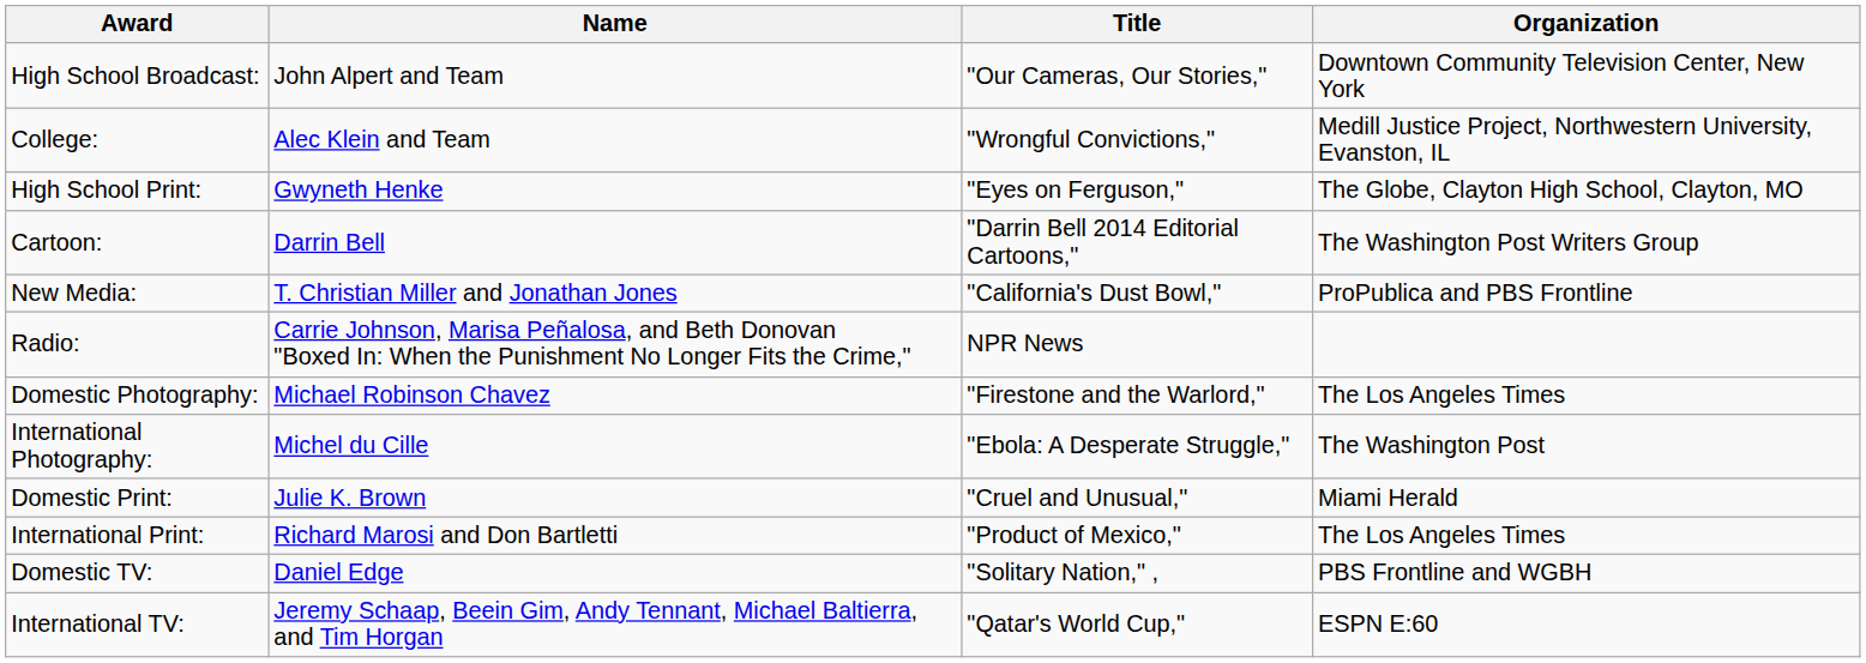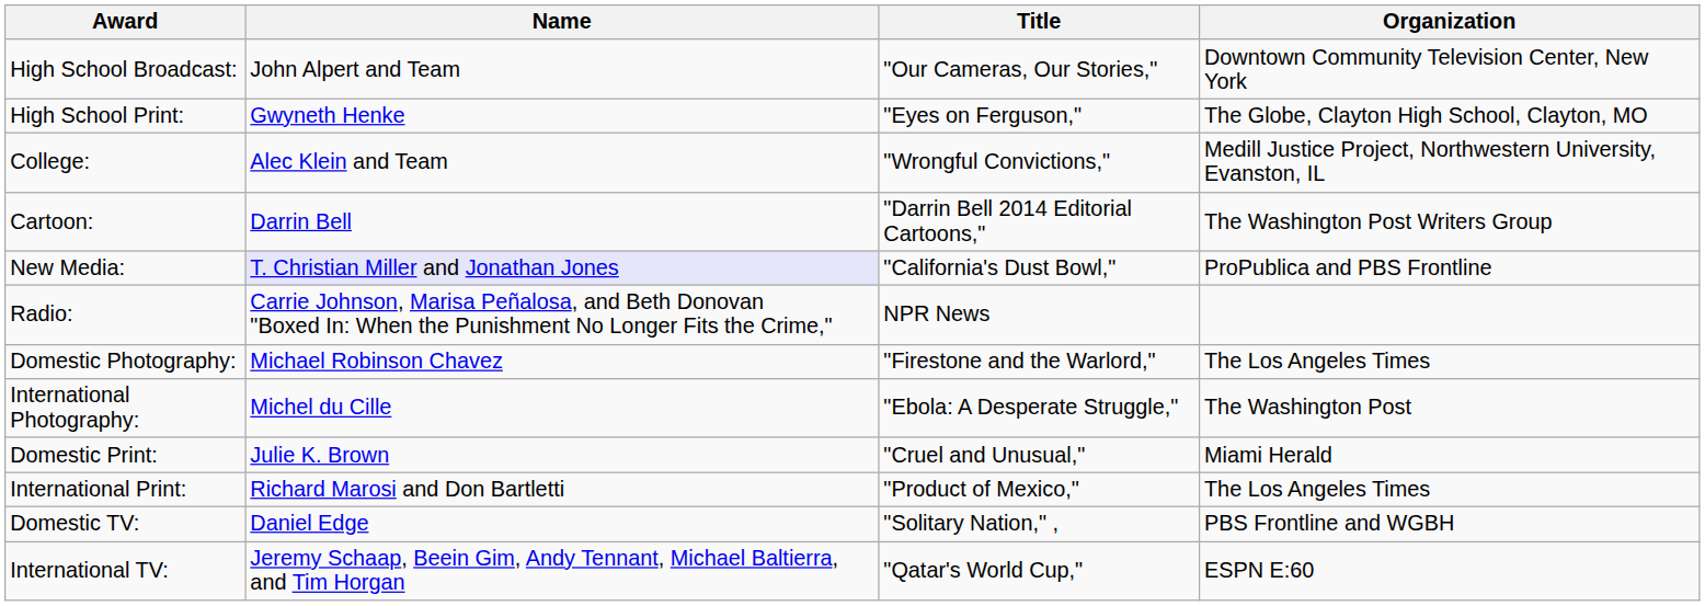 <table class="wikitable">
 <tr>
 <th>Award</th>
 <th>Name</th>
 <th>Title</th>
 <th>Organization</th>
 </tr>
 <tr>
 <td>High School Broadcast:</td>
 <td>John Alpert and Team</td>
 <td>"Our Cameras, Our Stories,"</td>
 <td>Downtown Community Television Center, New York</td>
 </tr>
 <tr>
+<td>High School Print:</td>
+<td><a href='#'>Gwyneth Henke</a></td>
+<td>"Eyes on Ferguson,"</td>
+<td>The Globe, Clayton High School, Clayton, MO</td>
+</tr>
+<tr>
 <td>College:</td>
 <td><a href='#'>Alec Klein</a> and Team</td>
 <td>"Wrongful Convictions,"</td>
 <td>Medill Justice Project, Northwestern University, Evanston, IL</td>
-</tr>
-<tr>
-<td>High School Print:</td>
-<td><a href='#'>Gwyneth Henke</a></td>
-<td>"Eyes on Ferguson,"</td>
-<td>The Globe, Clayton High School, Clayton, MO</td>
 </tr>
 <tr>
 <td>Cartoon:</td>
 <td><a href='#'>Darrin Bell</a></td>
 <td>"Darrin Bell 2014 Editorial Cartoons,"</td>
 <td>The Washington Post Writers Group</td>
 </tr>
 <tr>
 <td>New Media:</td>
-<td><a href='#'>T. Christian Miller</a> and <a href='#'>Jonathan Jones</a></td>
+<td style="background: lavender;"><a href='#'>T. Christian Miller</a> and <a href='#'>Jonathan Jones</a></td>
 <td>"California's Dust Bowl,"</td>
 <td>ProPublica and PBS Frontline</td>
 </tr>
 <tr>
 <td>Radio:</td>
 <td><a href='#'>Carrie Johnson</a>, <a href='#'>Marisa Peñalosa</a>, and Beth Donovan<br>"Boxed In: When the Punishment No Longer Fits the Crime,"</td>
 <td>NPR News</td>
 </tr>
 <tr>
 <td>Domestic Photography:</td>
 <td><a href='#'>Michael Robinson Chavez</a></td>
 <td>"Firestone and the Warlord,"</td>
 <td>The Los Angeles Times</td>
 </tr>
 <tr>
 <td>International Photography:</td>
 <td><a href='#'>Michel du Cille</a></td>
 <td>"Ebola: A Desperate Struggle,"</td>
 <td>The Washington Post</td>
 </tr>
 <tr>
 <td>Domestic Print:</td>
 <td><a href='#'>Julie K. Brown</a></td>
 <td>"Cruel and Unusual,"</td>
 <td>Miami Herald</td>
 </tr>
 <tr>
 <td>International Print:</td>
 <td><a href='#'>Richard Marosi</a> and Don Bartletti</td>
 <td>"Product of Mexico,"</td>
 <td>The Los Angeles Times</td>
 </tr>
 <tr>
 <td>Domestic TV:</td>
 <td><a href='#'>Daniel Edge</a></td>
 <td>"Solitary Nation," ,</td>
 <td>PBS Frontline and WGBH</td>
 </tr>
 <tr>
 <td>International TV:</td>
 <td><a href='#'>Jeremy Schaap</a>, <a href='#'>Beein Gim</a>, <a href='#'>Andy Tennant</a>, <a href='#'>Michael Baltierra</a>, and <a href='#'>Tim Horgan</a></td>
 <td>"Qatar's World Cup,"</td>
 <td>ESPN E:60</td>
 </tr>
 </table>
